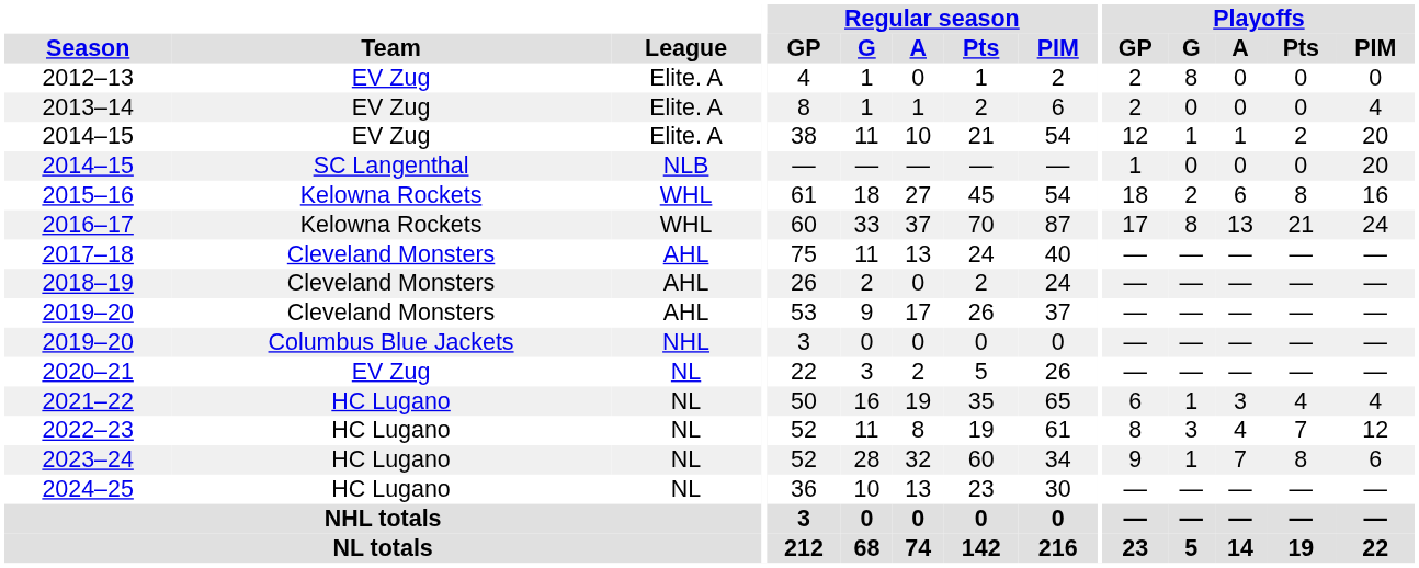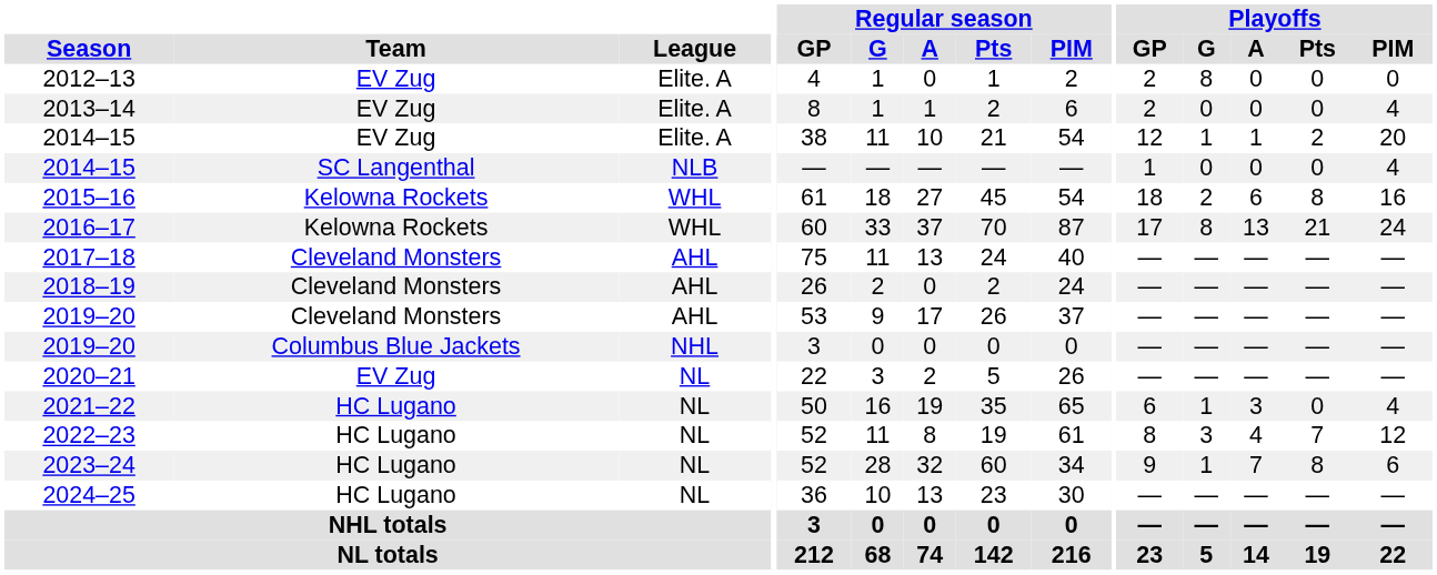 <table border="0" cellpadding="1" cellspacing="0" style="text-align:center; width:60em">
 <tr bgcolor="#e0e0e0">
 <th colspan="3" bgcolor="#ffffff"></th>
 <th rowspan="99" bgcolor="#ffffff"></th>
 <th colspan="5"><a href='#'>Regular season</a></th>
 <th rowspan="99" bgcolor="#ffffff"></th>
 <th colspan="5"><a href='#'>Playoffs</a></th>
 </tr>
 <tr bgcolor="#e0e0e0">
 <th><a href='#'>Season</a></th>
 <th>Team</th>
 <th>League</th>
 <th>GP</th>
 <th><a href='#'>G</a></th>
 <th><a href='#'>A</a></th>
 <th><a href='#'>Pts</a></th>
 <th><a href='#'>PIM</a></th>
 <th>GP</th>
 <th>G</th>
 <th>A</th>
 <th>Pts</th>
 <th>PIM</th>
 </tr>
 <tr>
 <td>2012–13</td>
 <td><a href='#'>EV Zug</a></td>
 <td>Elite. A</td>
 <td>4</td>
 <td>1</td>
 <td>0</td>
 <td>1</td>
 <td>2</td>
 <td>2</td>
 <td>8</td>
 <td>0</td>
 <td>0</td>
 <td>0</td>
 </tr>
 <tr bgcolor="#f0f0f0">
 <td>2013–14</td>
 <td>EV Zug</td>
 <td>Elite. A</td>
 <td>8</td>
 <td>1</td>
 <td>1</td>
 <td>2</td>
 <td>6</td>
 <td>2</td>
 <td>0</td>
 <td>0</td>
 <td>0</td>
 <td>4</td>
 </tr>
 <tr>
 <td>2014–15</td>
 <td>EV Zug</td>
 <td>Elite. A</td>
 <td>38</td>
 <td>11</td>
 <td>10</td>
 <td>21</td>
 <td>54</td>
 <td>12</td>
 <td>1</td>
 <td>1</td>
 <td>2</td>
 <td>20</td>
 </tr>
 <tr bgcolor="#f0f0f0">
 <td><a href='#'>2014–15</a></td>
 <td><a href='#'>SC Langenthal</a></td>
 <td><a href='#'>NLB</a></td>
 <td>—</td>
 <td>—</td>
 <td>—</td>
 <td>—</td>
 <td>—</td>
 <td>1</td>
 <td>0</td>
 <td>0</td>
 <td>0</td>
-<td>20</td>
+<td>4</td>
 </tr>
 <tr>
 <td><a href='#'>2015–16</a></td>
 <td><a href='#'>Kelowna Rockets</a></td>
 <td><a href='#'>WHL</a></td>
 <td>61</td>
 <td>18</td>
 <td>27</td>
 <td>45</td>
 <td>54</td>
 <td>18</td>
 <td>2</td>
 <td>6</td>
 <td>8</td>
 <td>16</td>
 </tr>
 <tr bgcolor="#f0f0f0">
 <td><a href='#'>2016–17</a></td>
 <td>Kelowna Rockets</td>
 <td>WHL</td>
 <td>60</td>
 <td>33</td>
 <td>37</td>
 <td>70</td>
 <td>87</td>
 <td>17</td>
 <td>8</td>
 <td>13</td>
 <td>21</td>
 <td>24</td>
 </tr>
 <tr>
 <td><a href='#'>2017–18</a></td>
 <td><a href='#'>Cleveland Monsters</a></td>
 <td><a href='#'>AHL</a></td>
 <td>75</td>
 <td>11</td>
 <td>13</td>
 <td>24</td>
 <td>40</td>
 <td>—</td>
 <td>—</td>
 <td>—</td>
 <td>—</td>
 <td>—</td>
 </tr>
 <tr bgcolor="#f0f0f0">
 <td><a href='#'>2018–19</a></td>
 <td>Cleveland Monsters</td>
 <td>AHL</td>
 <td>26</td>
 <td>2</td>
 <td>0</td>
 <td>2</td>
 <td>24</td>
 <td>—</td>
 <td>—</td>
 <td>—</td>
 <td>—</td>
 <td>—</td>
 </tr>
 <tr>
 <td><a href='#'>2019–20</a></td>
 <td>Cleveland Monsters</td>
 <td>AHL</td>
 <td>53</td>
 <td>9</td>
 <td>17</td>
 <td>26</td>
 <td>37</td>
 <td>—</td>
 <td>—</td>
 <td>—</td>
 <td>—</td>
 <td>—</td>
 </tr>
 <tr bgcolor="#f0f0f0">
 <td><a href='#'>2019–20</a></td>
 <td><a href='#'>Columbus Blue Jackets</a></td>
 <td><a href='#'>NHL</a></td>
 <td>3</td>
 <td>0</td>
 <td>0</td>
 <td>0</td>
 <td>0</td>
 <td>—</td>
 <td>—</td>
 <td>—</td>
 <td>—</td>
 <td>—</td>
 </tr>
 <tr>
 <td><a href='#'>2020–21</a></td>
 <td><a href='#'>EV Zug</a></td>
 <td><a href='#'>NL</a></td>
 <td>22</td>
 <td>3</td>
 <td>2</td>
 <td>5</td>
 <td>26</td>
 <td>—</td>
 <td>—</td>
 <td>—</td>
 <td>—</td>
 <td>—</td>
 </tr>
 <tr bgcolor="#f0f0f0">
 <td><a href='#'>2021–22</a></td>
 <td><a href='#'>HC Lugano</a></td>
 <td>NL</td>
 <td>50</td>
 <td>16</td>
 <td>19</td>
 <td>35</td>
 <td>65</td>
 <td>6</td>
 <td>1</td>
 <td>3</td>
-<td>4</td>
+<td>0</td>
 <td>4</td>
 </tr>
 <tr>
 <td><a href='#'>2022–23</a></td>
 <td>HC Lugano</td>
 <td>NL</td>
 <td>52</td>
 <td>11</td>
 <td>8</td>
 <td>19</td>
 <td>61</td>
 <td>8</td>
 <td>3</td>
 <td>4</td>
 <td>7</td>
 <td>12</td>
 </tr>
 <tr bgcolor="#f0f0f0">
 <td><a href='#'>2023–24</a></td>
 <td>HC Lugano</td>
 <td>NL</td>
 <td>52</td>
 <td>28</td>
 <td>32</td>
 <td>60</td>
 <td>34</td>
 <td>9</td>
 <td>1</td>
 <td>7</td>
 <td>8</td>
 <td>6</td>
 </tr>
 <tr>
 <td><a href='#'>2024–25</a></td>
 <td>HC Lugano</td>
 <td>NL</td>
 <td>36</td>
 <td>10</td>
 <td>13</td>
 <td>23</td>
 <td>30</td>
 <td>—</td>
 <td>—</td>
 <td>—</td>
 <td>—</td>
 <td>—</td>
 </tr>
 <tr bgcolor="#e0e0e0">
 <th colspan="3">NHL totals</th>
 <th>3</th>
 <th>0</th>
 <th>0</th>
 <th>0</th>
 <th>0</th>
 <th>—</th>
 <th>—</th>
 <th>—</th>
 <th>—</th>
 <th>—</th>
 </tr>
 <tr bgcolor="#e0e0e0">
 <th colspan="3">NL totals</th>
 <th>212</th>
 <th>68</th>
 <th>74</th>
 <th>142</th>
 <th>216</th>
 <th>23</th>
 <th>5</th>
 <th>14</th>
 <th>19</th>
 <th>22</th>
 </tr>
 </table>
